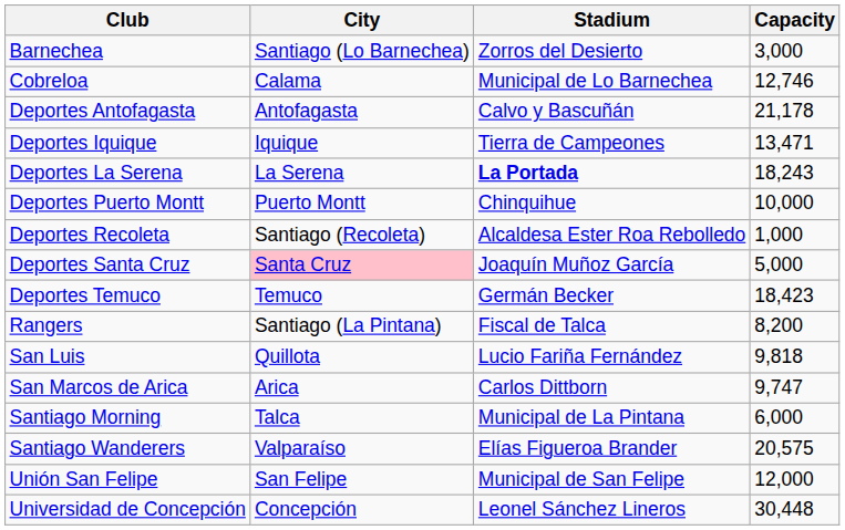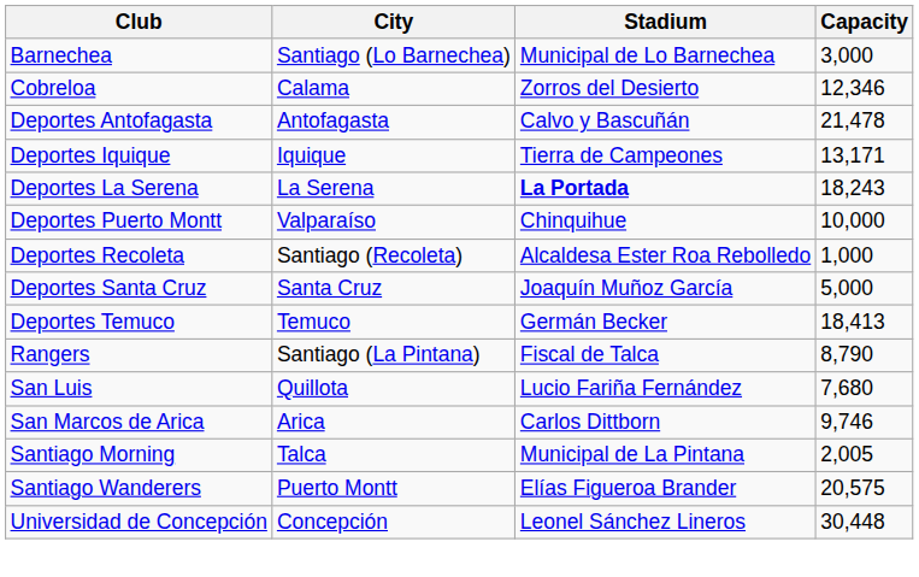 <table class="wikitable sortable">
 <tr>
 <th>Club</th>
 <th>City</th>
 <th>Stadium</th>
 <th>Capacity</th>
 </tr>
 <tr>
 <td><a href='#'>Barnechea</a></td>
 <td><a href='#'>Santiago</a> (<a href='#'>Lo Barnechea</a>)</td>
-<td><a href='#'>Zorros del Desierto</a></td>
+<td><a href='#'>Municipal de Lo Barnechea</a></td>
 <td>3,000</td>
 </tr>
 <tr>
 <td><a href='#'>Cobreloa</a></td>
 <td><a href='#'>Calama</a></td>
-<td><a href='#'>Municipal de Lo Barnechea</a></td>
-<td>12,746</td>
+<td><a href='#'>Zorros del Desierto</a></td>
+<td>12,346</td>
 </tr>
 <tr>
 <td><a href='#'>Deportes Antofagasta</a></td>
 <td><a href='#'>Antofagasta</a></td>
 <td><a href='#'>Calvo y Bascuñán</a></td>
-<td>21,178</td>
+<td>21,478</td>
 </tr>
 <tr>
 <td><a href='#'>Deportes Iquique</a></td>
 <td><a href='#'>Iquique</a></td>
 <td><a href='#'>Tierra de Campeones</a></td>
-<td>13,471</td>
+<td>13,171</td>
 </tr>
 <tr>
 <td><a href='#'>Deportes La Serena</a></td>
 <td><a href='#'>La Serena</a></td>
 <td><strong><a href='#'>La Portada</a></strong></td>
 <td>18,243</td>
 </tr>
 <tr>
 <td><a href='#'>Deportes Puerto Montt</a></td>
-<td><a href='#'>Puerto Montt</a></td>
+<td><a href='#'>Valparaíso</a></td>
 <td><a href='#'>Chinquihue</a></td>
 <td>10,000</td>
 </tr>
 <tr>
 <td><a href='#'>Deportes Recoleta</a></td>
 <td>Santiago (<a href='#'>Recoleta</a>)</td>
 <td><a href='#'>Alcaldesa Ester Roa Rebolledo</a></td>
 <td>1,000</td>
 </tr>
 <tr>
 <td><a href='#'>Deportes Santa Cruz</a></td>
-<td style="background: pink;"><a href='#'>Santa Cruz</a></td>
+<td><a href='#'>Santa Cruz</a></td>
 <td><a href='#'>Joaquín Muñoz García</a></td>
 <td>5,000</td>
 </tr>
 <tr>
 <td><a href='#'>Deportes Temuco</a></td>
 <td><a href='#'>Temuco</a></td>
 <td><a href='#'>Germán Becker</a></td>
-<td>18,423</td>
+<td>18,413</td>
 </tr>
 <tr>
 <td><a href='#'>Rangers</a></td>
 <td>Santiago (<a href='#'>La Pintana</a>)</td>
 <td><a href='#'>Fiscal de Talca</a></td>
-<td>8,200</td>
+<td>8,790</td>
 </tr>
 <tr>
 <td><a href='#'>San Luis</a></td>
 <td><a href='#'>Quillota</a></td>
 <td><a href='#'>Lucio Fariña Fernández</a></td>
-<td>9,818</td>
+<td>7,680</td>
 </tr>
 <tr>
 <td><a href='#'>San Marcos de Arica</a></td>
 <td><a href='#'>Arica</a></td>
 <td><a href='#'>Carlos Dittborn</a></td>
-<td>9,747</td>
+<td>9,746</td>
 </tr>
 <tr>
 <td><a href='#'>Santiago Morning</a></td>
 <td><a href='#'>Talca</a></td>
 <td><a href='#'>Municipal de La Pintana</a></td>
-<td>6,000</td>
+<td>2,005</td>
 </tr>
 <tr>
 <td><a href='#'>Santiago Wanderers</a></td>
-<td><a href='#'>Valparaíso</a></td>
+<td><a href='#'>Puerto Montt</a></td>
 <td><a href='#'>Elías Figueroa Brander</a></td>
 <td>20,575</td>
-</tr>
-<tr>
-<td><a href='#'>Unión San Felipe</a></td>
-<td><a href='#'>San Felipe</a></td>
-<td><a href='#'>Municipal de San Felipe</a></td>
-<td>12,000</td>
 </tr>
 <tr>
 <td><a href='#'>Universidad de Concepción</a></td>
 <td><a href='#'>Concepción</a></td>
 <td><a href='#'>Leonel Sánchez Lineros</a></td>
 <td>30,448</td>
 </tr>
 </table>
